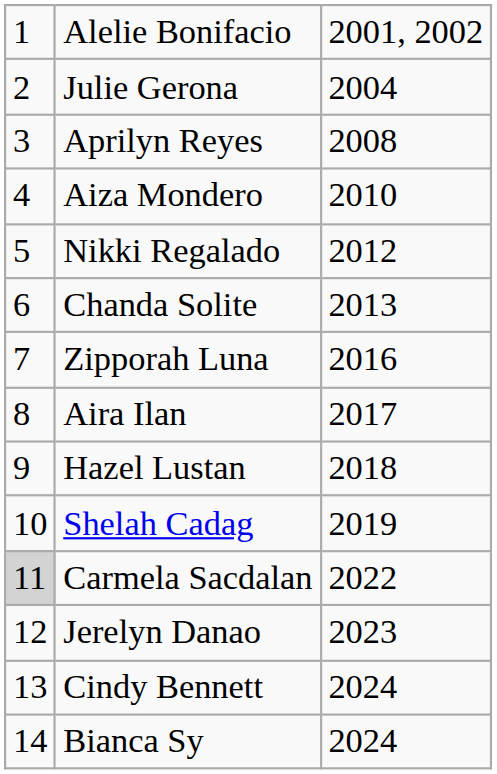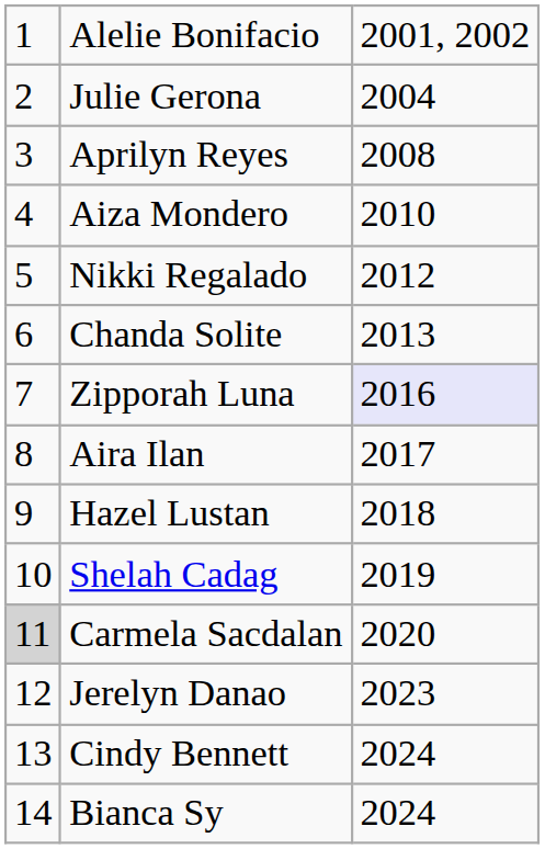 <table class=wikitable>
 <tr>
 <td>1</td>
 <td>Alelie Bonifacio</td>
 <td>2001, 2002</td>
 </tr>
 <tr>
 <td>2</td>
 <td>Julie Gerona</td>
 <td>2004</td>
 </tr>
 <tr>
 <td>3</td>
 <td>Aprilyn Reyes</td>
 <td>2008</td>
 </tr>
 <tr>
 <td>4</td>
 <td>Aiza Mondero</td>
 <td>2010</td>
 </tr>
 <tr>
 <td>5</td>
 <td>Nikki Regalado</td>
 <td>2012</td>
 </tr>
 <tr>
 <td>6</td>
 <td>Chanda Solite</td>
 <td>2013</td>
 </tr>
 <tr>
 <td>7</td>
 <td>Zipporah Luna</td>
-<td>2016</td>
+<td style="background: lavender;">2016</td>
 </tr>
 <tr>
 <td>8</td>
 <td>Aira Ilan</td>
 <td>2017</td>
 </tr>
 <tr>
 <td>9</td>
 <td>Hazel Lustan</td>
 <td>2018</td>
 </tr>
 <tr>
 <td>10</td>
 <td><a href='#'>Shelah Cadag</a></td>
 <td>2019</td>
 </tr>
 <tr>
 <td style="background: lightgrey;">11</td>
 <td>Carmela Sacdalan</td>
-<td>2022</td>
+<td>2020</td>
 </tr>
 <tr>
 <td>12</td>
 <td>Jerelyn Danao</td>
 <td>2023</td>
 </tr>
 <tr>
 <td>13</td>
 <td>Cindy Bennett</td>
 <td>2024</td>
 </tr>
 <tr>
 <td>14</td>
 <td>Bianca Sy</td>
 <td>2024</td>
 </tr>
 </table>
